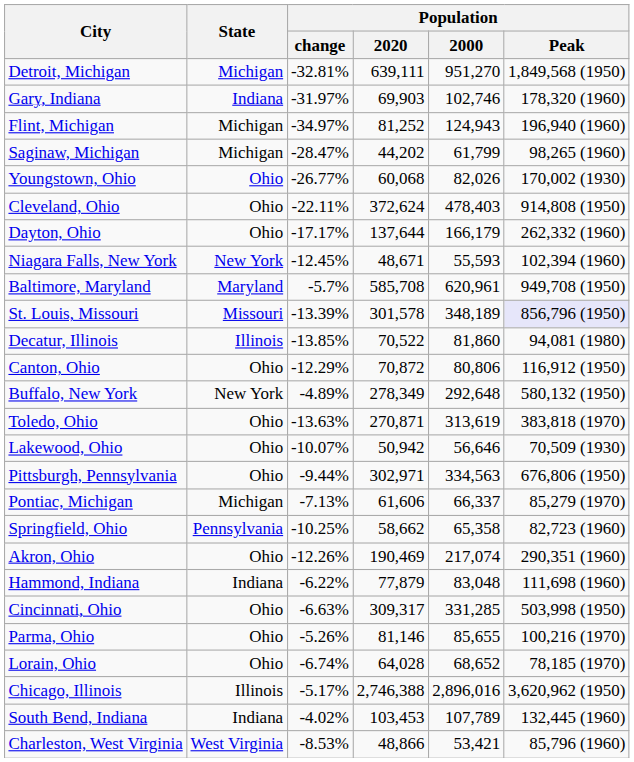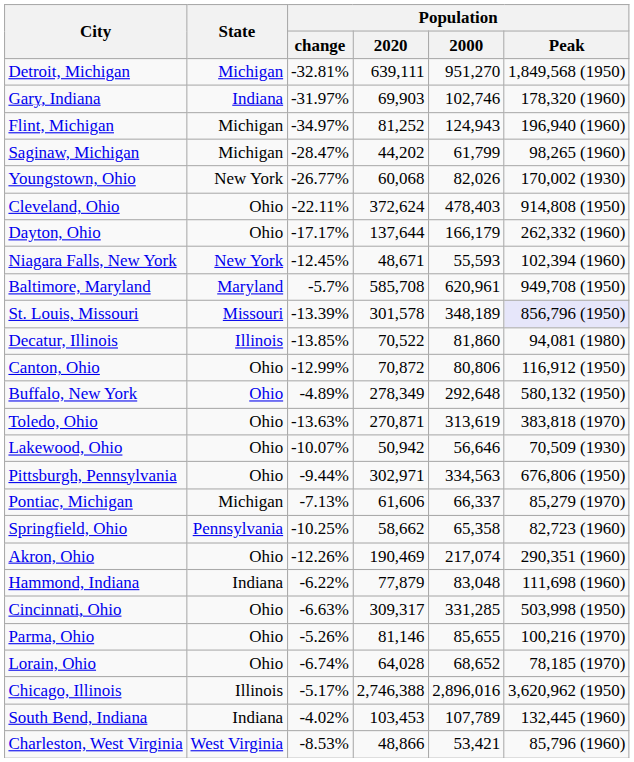 <table class="wikitable sortable mw-collapsible" border="1" style="text-align:right">
 <tr>
 <th rowspan="2">City</th>
 <th rowspan="2">State</th>
 <th colspan="4">Population</th>
 </tr>
 <tr>
 <th>change</th>
 <th>2020</th>
 <th>2000</th>
 <th>Peak</th>
 </tr>
 <tr>
 <td align=left><a href='#'>Detroit, Michigan</a></td>
 <td><a href='#'>Michigan</a></td>
 <td>-32.81%</td>
 <td>639,111</td>
 <td>951,270</td>
 <td>1,849,568 (1950)</td>
 </tr>
 <tr>
 <td align=left><a href='#'>Gary, Indiana</a></td>
 <td><a href='#'>Indiana</a></td>
 <td>-31.97%</td>
 <td>69,903</td>
 <td>102,746</td>
 <td>178,320 (1960)</td>
 </tr>
 <tr>
 <td align=left><a href='#'>Flint, Michigan</a></td>
 <td>Michigan</td>
 <td>-34.97%</td>
 <td>81,252</td>
 <td>124,943</td>
 <td>196,940 (1960)</td>
 </tr>
 <tr>
 <td align=left><a href='#'>Saginaw, Michigan</a></td>
 <td>Michigan</td>
 <td>-28.47%</td>
 <td>44,202</td>
 <td>61,799</td>
 <td>98,265 (1960)</td>
 </tr>
 <tr>
 <td align=left><a href='#'>Youngstown, Ohio</a></td>
-<td><a href='#'>Ohio</a></td>
+<td>New York</td>
 <td>-26.77%</td>
 <td>60,068</td>
 <td>82,026</td>
 <td>170,002 (1930)</td>
 </tr>
 <tr>
 <td align=left><a href='#'>Cleveland, Ohio</a></td>
 <td>Ohio</td>
 <td>-22.11%</td>
 <td>372,624</td>
 <td>478,403</td>
 <td>914,808 (1950)</td>
 </tr>
 <tr>
 <td align=left><a href='#'>Dayton, Ohio</a></td>
 <td>Ohio</td>
 <td>-17.17%</td>
 <td>137,644</td>
 <td>166,179</td>
 <td>262,332 (1960)</td>
 </tr>
 <tr>
 <td align=left><a href='#'>Niagara Falls, New York</a></td>
 <td><a href='#'>New York</a></td>
 <td>-12.45%</td>
 <td>48,671</td>
 <td>55,593</td>
 <td>102,394 (1960)</td>
 </tr>
 <tr>
 <td align=left><a href='#'>Baltimore, Maryland</a></td>
 <td><a href='#'>Maryland</a></td>
 <td>-5.7%</td>
 <td>585,708</td>
 <td>620,961</td>
 <td>949,708 (1950)</td>
 </tr>
 <tr>
 <td align=left><a href='#'>St. Louis, Missouri</a></td>
 <td><a href='#'>Missouri</a></td>
 <td>-13.39%</td>
 <td>301,578</td>
 <td>348,189</td>
 <td style="background: lavender;">856,796 (1950)</td>
 </tr>
 <tr>
 <td align=left><a href='#'>Decatur, Illinois</a></td>
 <td><a href='#'>Illinois</a></td>
 <td>-13.85%</td>
 <td>70,522</td>
 <td>81,860</td>
 <td>94,081 (1980)</td>
 </tr>
 <tr>
 <td align=left><a href='#'>Canton, Ohio</a></td>
 <td>Ohio</td>
-<td>-12.29%</td>
+<td>-12.99%</td>
 <td>70,872</td>
 <td>80,806</td>
 <td>116,912 (1950)</td>
 </tr>
 <tr>
 <td align=left><a href='#'>Buffalo, New York</a></td>
-<td>New York</td>
+<td><a href='#'>Ohio</a></td>
 <td>-4.89%</td>
 <td>278,349</td>
 <td>292,648</td>
 <td>580,132 (1950)</td>
 </tr>
 <tr>
 <td align=left><a href='#'>Toledo, Ohio</a></td>
 <td>Ohio</td>
 <td>-13.63%</td>
 <td>270,871</td>
 <td>313,619</td>
 <td>383,818 (1970)</td>
 </tr>
 <tr>
 <td align=left><a href='#'>Lakewood, Ohio</a></td>
 <td>Ohio</td>
 <td>-10.07%</td>
 <td>50,942</td>
 <td>56,646</td>
 <td>70,509 (1930)</td>
 </tr>
 <tr>
 <td align=left><a href='#'>Pittsburgh, Pennsylvania</a></td>
 <td>Ohio</td>
 <td>-9.44%</td>
 <td>302,971</td>
 <td>334,563</td>
 <td>676,806 (1950)</td>
 </tr>
 <tr>
 <td align=left><a href='#'>Pontiac, Michigan</a></td>
 <td>Michigan</td>
 <td>-7.13%</td>
 <td>61,606</td>
 <td>66,337</td>
 <td>85,279 (1970)</td>
 </tr>
 <tr>
 <td align=left><a href='#'>Springfield, Ohio</a></td>
 <td><a href='#'>Pennsylvania</a></td>
 <td>-10.25%</td>
 <td>58,662</td>
 <td>65,358</td>
 <td>82,723 (1960)</td>
 </tr>
 <tr>
 <td align=left><a href='#'>Akron, Ohio</a></td>
 <td>Ohio</td>
 <td>-12.26%</td>
 <td>190,469</td>
 <td>217,074</td>
 <td>290,351 (1960)</td>
 </tr>
 <tr>
 <td align=left><a href='#'>Hammond, Indiana</a></td>
 <td>Indiana</td>
 <td>-6.22%</td>
 <td>77,879</td>
 <td>83,048</td>
 <td>111,698 (1960)</td>
 </tr>
 <tr>
 <td align=left><a href='#'>Cincinnati, Ohio</a></td>
 <td>Ohio</td>
 <td>-6.63%</td>
 <td>309,317</td>
 <td>331,285</td>
 <td>503,998 (1950)</td>
 </tr>
 <tr>
 <td align=left><a href='#'>Parma, Ohio</a></td>
 <td>Ohio</td>
 <td>-5.26%</td>
 <td>81,146</td>
 <td>85,655</td>
 <td>100,216 (1970)</td>
 </tr>
 <tr>
 <td align=left><a href='#'>Lorain, Ohio</a></td>
 <td>Ohio</td>
 <td>-6.74%</td>
 <td>64,028</td>
 <td>68,652</td>
 <td>78,185 (1970)</td>
 </tr>
 <tr>
 <td align=left><a href='#'>Chicago, Illinois</a></td>
 <td>Illinois</td>
 <td>-5.17%</td>
 <td>2,746,388</td>
 <td>2,896,016</td>
 <td>3,620,962 (1950)</td>
 </tr>
 <tr>
 <td align=left><a href='#'>South Bend, Indiana</a></td>
 <td>Indiana</td>
 <td>-4.02%</td>
 <td>103,453</td>
 <td>107,789</td>
 <td>132,445 (1960)</td>
 </tr>
 <tr>
 <td align=left><a href='#'>Charleston, West Virginia</a></td>
 <td><a href='#'>West Virginia</a></td>
 <td>-8.53%</td>
 <td>48,866</td>
 <td>53,421</td>
 <td>85,796 (1960)</td>
 </tr>
 </table>
